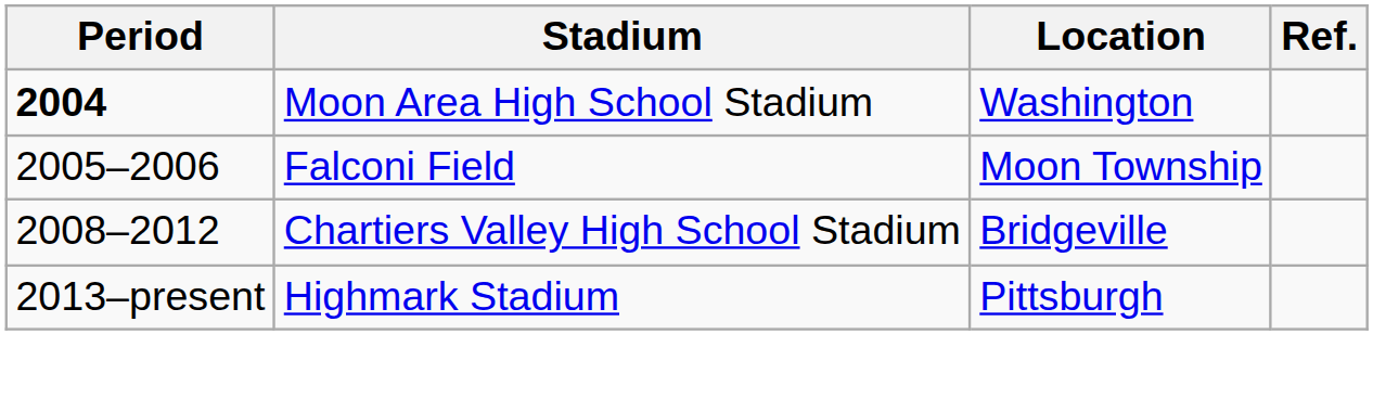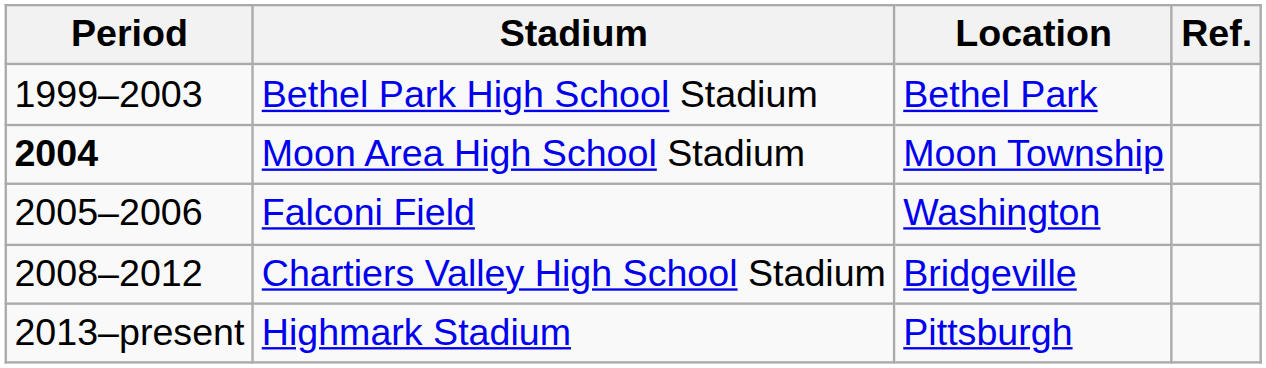 <table class="wikitable" style="text-align:left;margin-left:1em;">
 <tr>
 <th>Period</th>
 <th>Stadium</th>
 <th>Location</th>
 <th>Ref.</th>
 </tr>
 <tr>
+<td>1999–2003</td>
+<td><a href='#'>Bethel Park High School</a> Stadium</td>
+<td><a href='#'>Bethel Park</a></td>
+<td></td>
+</tr>
+<tr>
 <td><strong>2004</strong></td>
 <td><a href='#'>Moon Area High School</a> Stadium</td>
-<td><a href='#'>Washington</a></td>
+<td><a href='#'>Moon Township</a></td>
 <td></td>
 </tr>
 <tr>
 <td>2005–2006</td>
 <td><a href='#'>Falconi Field</a></td>
-<td><a href='#'>Moon Township</a></td>
+<td><a href='#'>Washington</a></td>
 <td></td>
 </tr>
 <tr>
 <td>2008–2012</td>
 <td><a href='#'>Chartiers Valley High School</a> Stadium</td>
 <td><a href='#'>Bridgeville</a></td>
 <td></td>
 </tr>
 <tr>
 <td>2013–present</td>
 <td><a href='#'>Highmark Stadium</a></td>
 <td><a href='#'>Pittsburgh</a></td>
 <td></td>
 </tr>
 </table>
